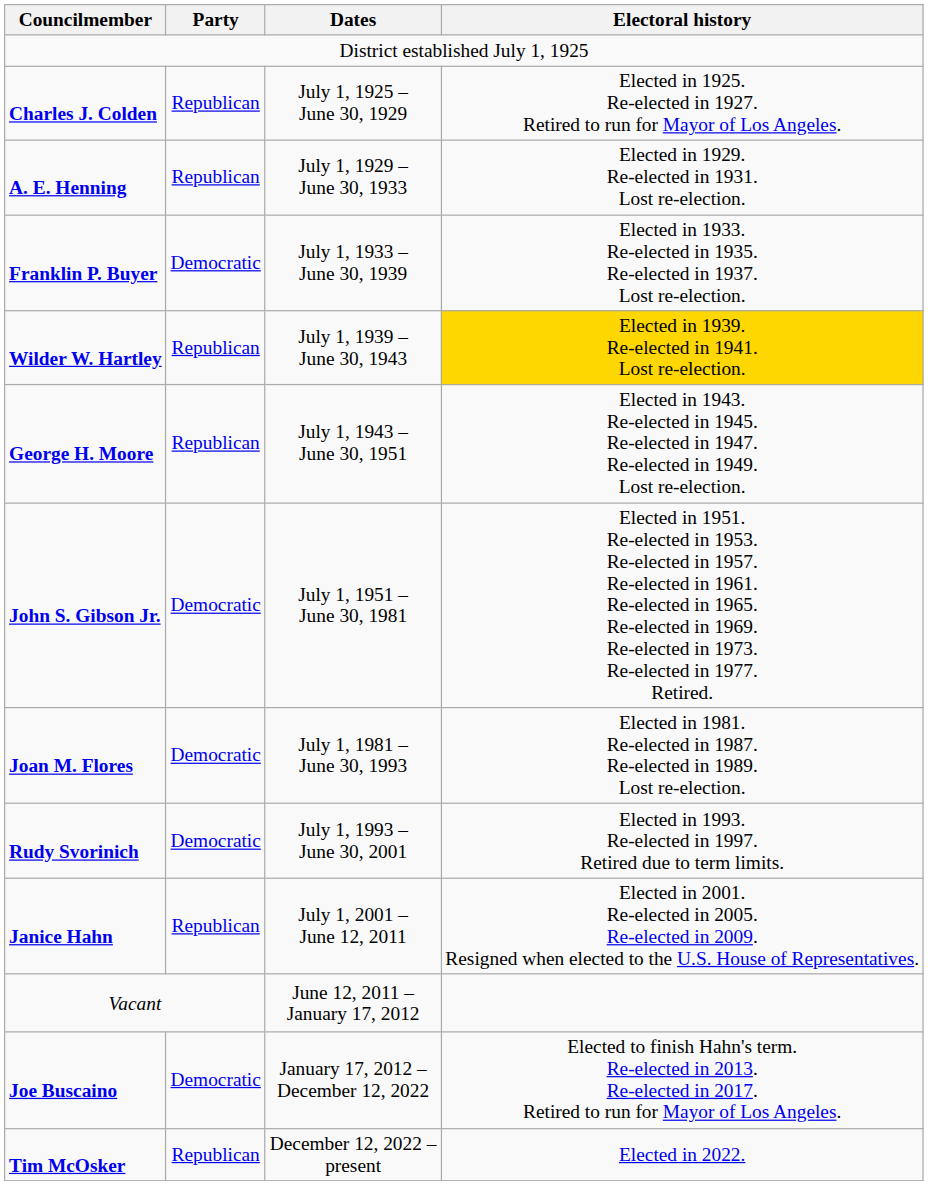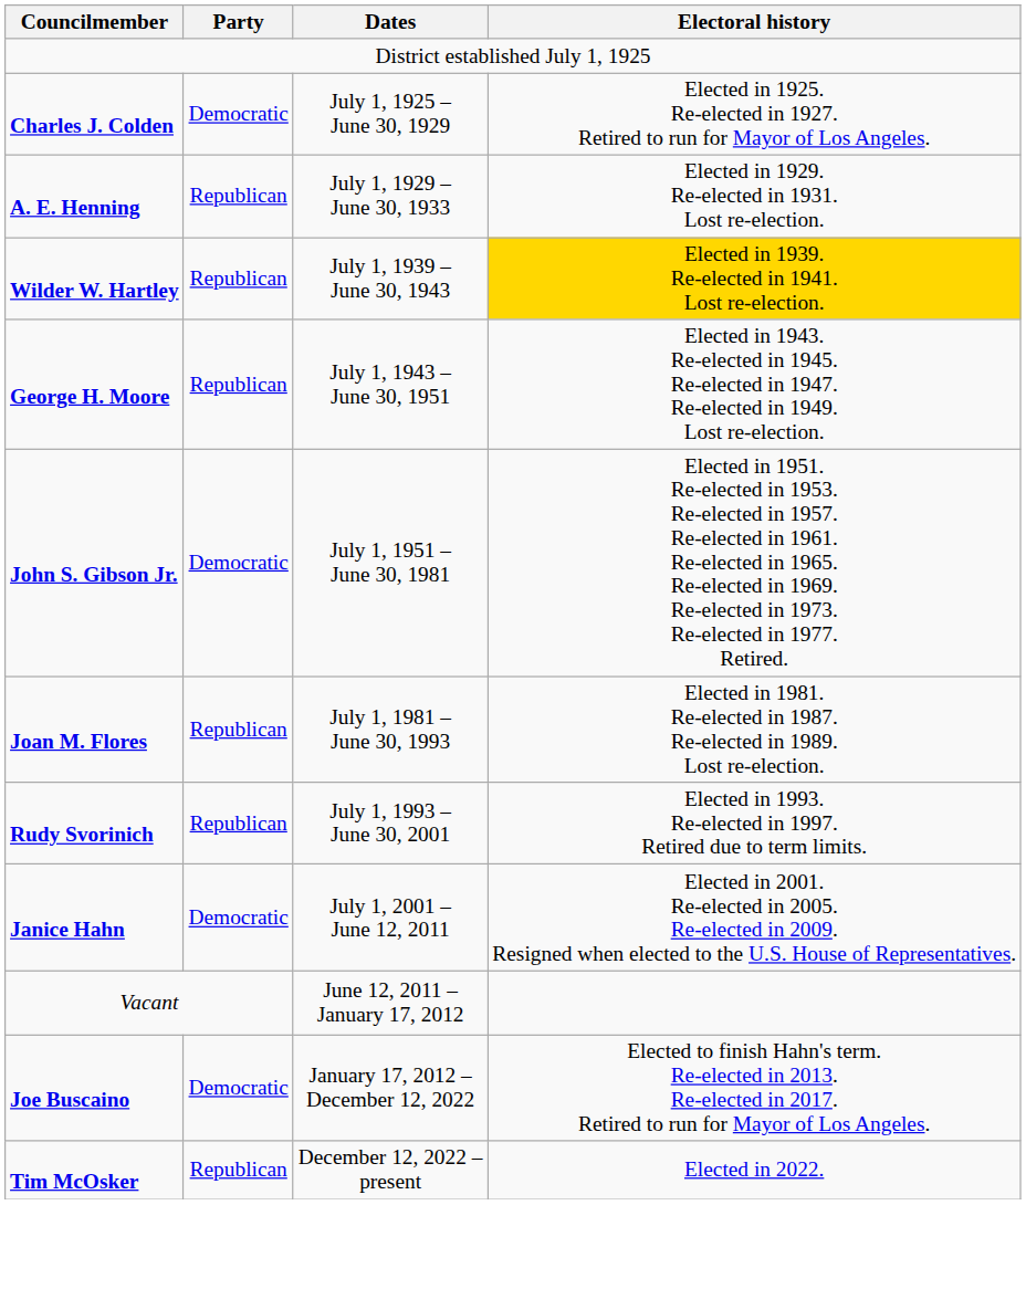 <table class="wikitable" style="text-align:center;">
 <tr>
 <th>Councilmember</th>
 <th>Party</th>
 <th>Dates</th>
 <th>Electoral history</th>
 </tr>
 <tr>
 <td colspan="4">District established July 1, 1925</td>
 </tr>
 <tr>
 <td align=left> <br> <strong><a href='#'>Charles J. Colden</a></strong> <br> </td>
-<td><a href='#'>Republican</a></td>
+<td><a href='#'>Democratic</a></td>
 <td nowrap>July 1, 1925 –<br> June 30, 1929</td>
 <td>Elected in 1925. <br> Re-elected in 1927. <br> Retired to run for <a href='#'>Mayor of Los Angeles</a>.</td>
 </tr>
 <tr>
 <td align=left> <br> <strong><a href='#'>A. E. Henning</a></strong><br> </td>
 <td><a href='#'>Republican</a></td>
 <td nowrap>July 1, 1929 –<br> June 30, 1933</td>
 <td>Elected in 1929. <br> Re-elected in 1931. <br> Lost re-election.</td>
-</tr>
-<tr>
-<td align=left> <br> <strong><a href='#'>Franklin P. Buyer</a></strong><br> </td>
-<td><a href='#'>Democratic</a></td>
-<td nowrap>July 1, 1933 –<br> June 30, 1939</td>
-<td>Elected in 1933. <br> Re-elected in 1935. <br> Re-elected in 1937. <br> Lost re-election.</td>
 </tr>
 <tr>
 <td align=left> <br> <strong><a href='#'>Wilder W. Hartley</a></strong><br> </td>
 <td><a href='#'>Republican</a></td>
 <td nowrap>July 1, 1939 –<br> June 30, 1943</td>
 <td style="background: gold;">Elected in 1939. <br> Re-elected in 1941. <br> Lost re-election.</td>
 </tr>
 <tr>
 <td align=left> <br> <strong><a href='#'>George H. Moore</a></strong><br> </td>
 <td><a href='#'>Republican</a></td>
 <td nowrap>July 1, 1943 –<br> June 30, 1951</td>
 <td>Elected in 1943. <br> Re-elected in 1945. <br> Re-elected in 1947. <br> Re-elected in 1949. <br> Lost re-election.</td>
 </tr>
 <tr>
 <td align=left> <br> <strong><a href='#'>John S. Gibson Jr.</a></strong><br> </td>
 <td><a href='#'>Democratic</a></td>
 <td nowrap>July 1, 1951 –<br> June 30, 1981</td>
 <td>Elected in 1951. <br> Re-elected in 1953. <br> Re-elected in 1957. <br> Re-elected in 1961. <br> Re-elected in 1965. <br> Re-elected in 1969. <br> Re-elected in 1973. <br> Re-elected in 1977. <br> Retired.</td>
 </tr>
 <tr>
 <td align=left> <br> <strong><a href='#'>Joan M. Flores</a></strong><br> </td>
-<td><a href='#'>Democratic</a></td>
+<td><a href='#'>Republican</a></td>
 <td nowrap>July 1, 1981 –<br> June 30, 1993</td>
 <td>Elected in 1981. <br> Re-elected in 1987. <br> Re-elected in 1989. <br> Lost re-election.</td>
 </tr>
 <tr>
 <td align=left> <br> <strong><a href='#'>Rudy Svorinich</a></strong><br> </td>
-<td><a href='#'>Democratic</a></td>
+<td><a href='#'>Republican</a></td>
 <td nowrap>July 1, 1993 –<br> June 30, 2001</td>
 <td>Elected in 1993. <br> Re-elected in 1997. <br> Retired due to term limits.</td>
 </tr>
 <tr>
 <td align=left> <br> <strong><a href='#'>Janice Hahn</a></strong><br> </td>
-<td><a href='#'>Republican</a></td>
+<td><a href='#'>Democratic</a></td>
 <td nowrap>July 1, 2001 –<br> June 12, 2011</td>
 <td>Elected in 2001. <br> Re-elected in 2005. <br> <a href='#'>Re-elected in 2009</a>. <br> Resigned when elected to the <a href='#'>U.S. House of Representatives</a>.</td>
 </tr>
 <tr style="height:3em">
 <td colspan=2><em>Vacant</em></td>
 <td nowrap>June 12, 2011 –<br>January 17, 2012</td>
 <td></td>
 </tr>
 <tr>
 <td align=left> <br> <strong><a href='#'>Joe Buscaino</a></strong><br> </td>
 <td><a href='#'>Democratic</a></td>
 <td nowrap>January 17, 2012 –<br> December 12, 2022</td>
 <td>Elected to finish Hahn's term. <br> <a href='#'>Re-elected in 2013</a>. <br> <a href='#'>Re-elected in 2017</a>. <br> Retired to run for <a href='#'>Mayor of Los Angeles</a>.</td>
 </tr>
 <tr>
 <td align=left> <br> <strong><a href='#'>Tim McOsker</a></strong><br> </td>
 <td><a href='#'>Republican</a></td>
 <td nowrap>December 12, 2022 –<br> present</td>
 <td><a href='#'>Elected in 2022.</a></td>
 </tr>
 </table>
